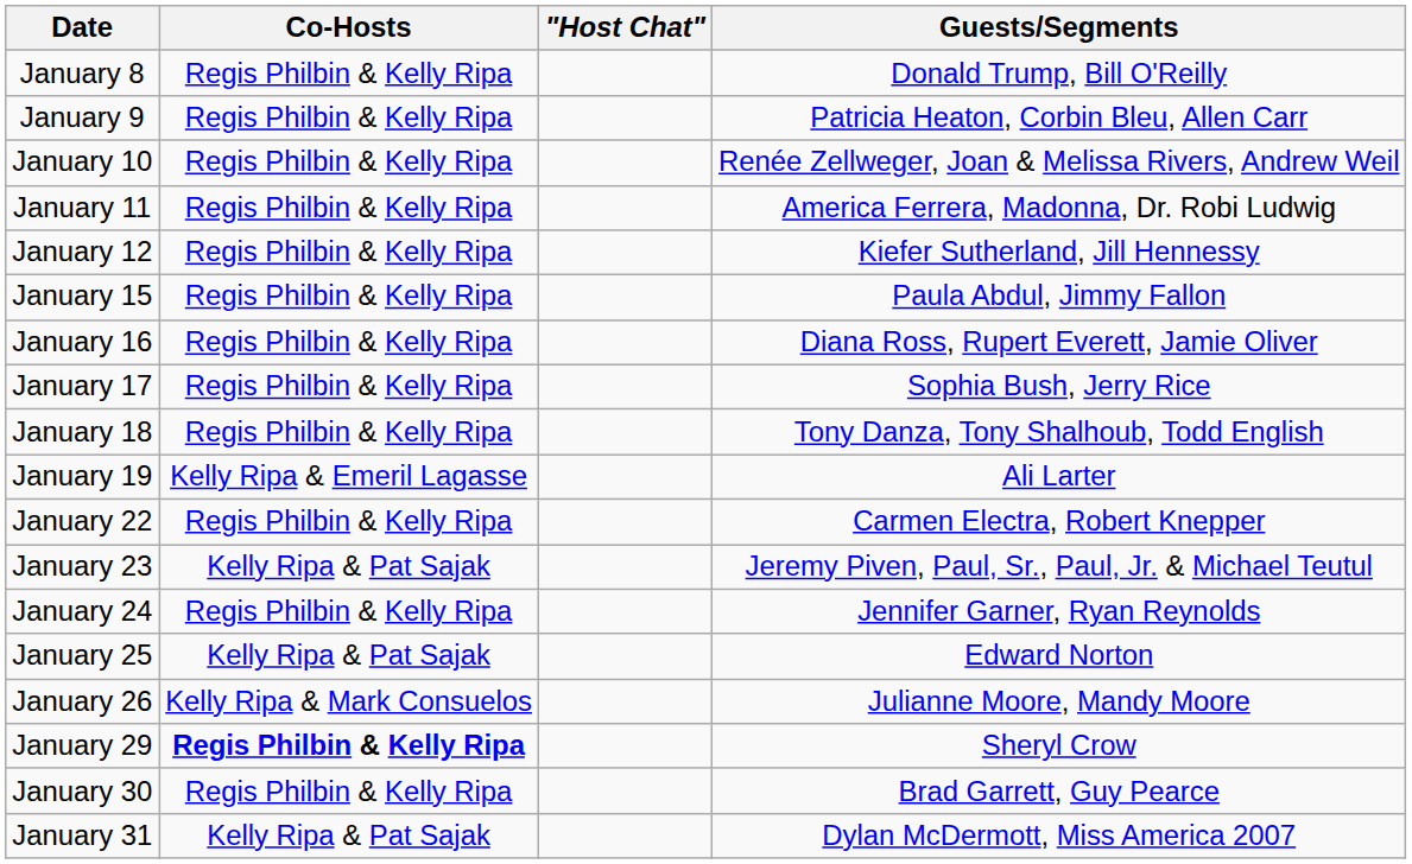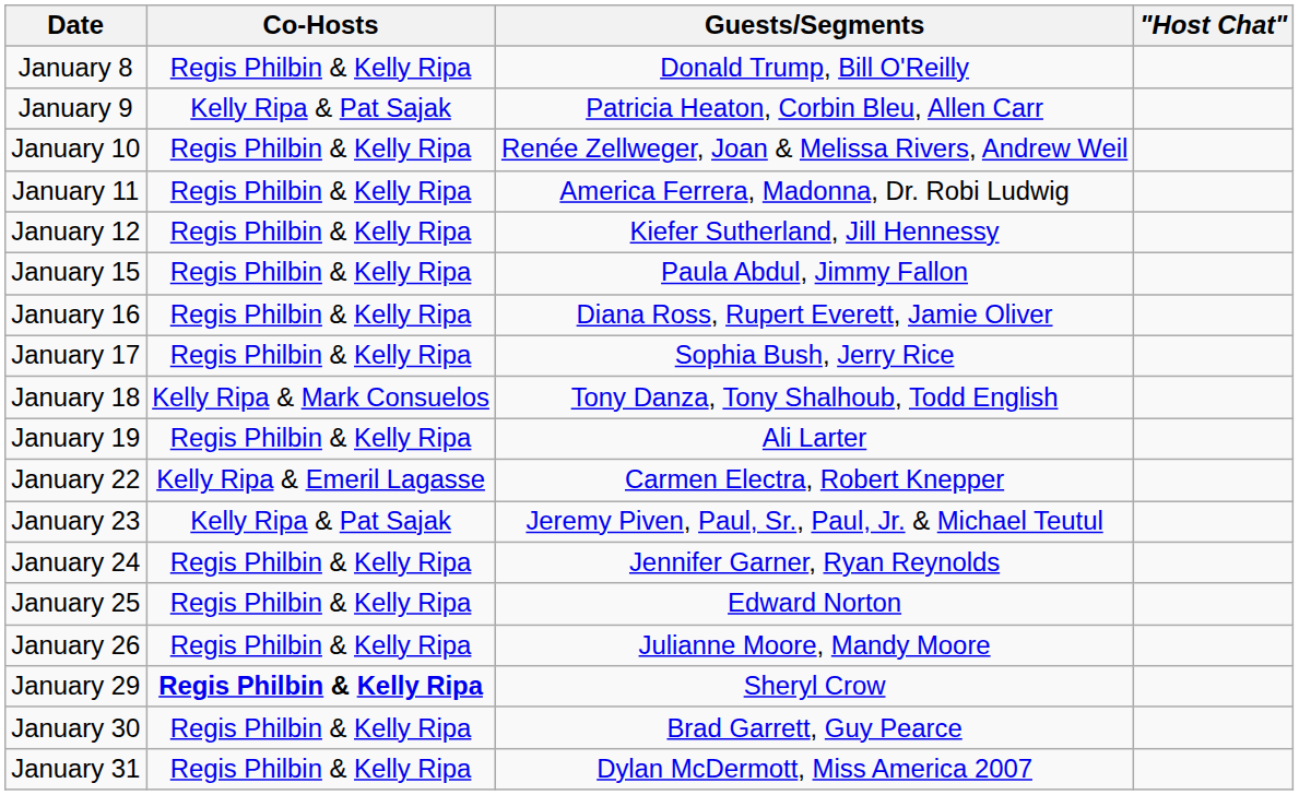 <table class="wikitable sortable" border="1" style="text-align:center">
 <tr>
 <th>Date</th>
 <th>Co-Hosts</th>
+<th>Guests/Segments</th>
 <th><em>"Host Chat"</em></th>
-<th>Guests/Segments</th>
 </tr>
 <tr>
 <td>January 8</td>
 <td><a href='#'>Regis Philbin</a> & <a href='#'>Kelly Ripa</a></td>
+<td><a href='#'>Donald Trump</a>, <a href='#'>Bill O'Reilly</a></td>
 <td></td>
-<td><a href='#'>Donald Trump</a>, <a href='#'>Bill O'Reilly</a></td>
 </tr>
 <tr>
 <td>January 9</td>
-<td><a href='#'>Regis Philbin</a> & <a href='#'>Kelly Ripa</a></td>
+<td><a href='#'>Kelly Ripa</a> & <a href='#'>Pat Sajak</a></td>
+<td><a href='#'>Patricia Heaton</a>, <a href='#'>Corbin Bleu</a>, <a href='#'>Allen Carr</a></td>
 <td></td>
-<td><a href='#'>Patricia Heaton</a>, <a href='#'>Corbin Bleu</a>, <a href='#'>Allen Carr</a></td>
 </tr>
 <tr>
 <td>January 10</td>
 <td><a href='#'>Regis Philbin</a> & <a href='#'>Kelly Ripa</a></td>
+<td><a href='#'>Renée Zellweger</a>, <a href='#'>Joan</a> & <a href='#'>Melissa Rivers</a>, <a href='#'>Andrew Weil</a></td>
 <td></td>
-<td><a href='#'>Renée Zellweger</a>, <a href='#'>Joan</a> & <a href='#'>Melissa Rivers</a>, <a href='#'>Andrew Weil</a></td>
 </tr>
 <tr>
 <td>January 11</td>
 <td><a href='#'>Regis Philbin</a> & <a href='#'>Kelly Ripa</a></td>
+<td><a href='#'>America Ferrera</a>, <a href='#'>Madonna</a>, Dr. Robi Ludwig</td>
 <td></td>
-<td><a href='#'>America Ferrera</a>, <a href='#'>Madonna</a>, Dr. Robi Ludwig</td>
 </tr>
 <tr>
 <td>January 12</td>
 <td><a href='#'>Regis Philbin</a> & <a href='#'>Kelly Ripa</a></td>
+<td><a href='#'>Kiefer Sutherland</a>, <a href='#'>Jill Hennessy</a></td>
 <td></td>
-<td><a href='#'>Kiefer Sutherland</a>, <a href='#'>Jill Hennessy</a></td>
 </tr>
 <tr>
 <td>January 15</td>
 <td><a href='#'>Regis Philbin</a> & <a href='#'>Kelly Ripa</a></td>
+<td><a href='#'>Paula Abdul</a>, <a href='#'>Jimmy Fallon</a></td>
 <td></td>
-<td><a href='#'>Paula Abdul</a>, <a href='#'>Jimmy Fallon</a></td>
 </tr>
 <tr>
 <td>January 16</td>
 <td><a href='#'>Regis Philbin</a> & <a href='#'>Kelly Ripa</a></td>
+<td><a href='#'>Diana Ross</a>, <a href='#'>Rupert Everett</a>, <a href='#'>Jamie Oliver</a></td>
 <td></td>
-<td><a href='#'>Diana Ross</a>, <a href='#'>Rupert Everett</a>, <a href='#'>Jamie Oliver</a></td>
 </tr>
 <tr>
 <td>January 17</td>
 <td><a href='#'>Regis Philbin</a> & <a href='#'>Kelly Ripa</a></td>
+<td><a href='#'>Sophia Bush</a>, <a href='#'>Jerry Rice</a></td>
 <td></td>
-<td><a href='#'>Sophia Bush</a>, <a href='#'>Jerry Rice</a></td>
 </tr>
 <tr>
 <td>January 18</td>
-<td><a href='#'>Regis Philbin</a> & <a href='#'>Kelly Ripa</a></td>
+<td><a href='#'>Kelly Ripa</a> & <a href='#'>Mark Consuelos</a></td>
+<td><a href='#'>Tony Danza</a>, <a href='#'>Tony Shalhoub</a>, <a href='#'>Todd English</a></td>
 <td></td>
-<td><a href='#'>Tony Danza</a>, <a href='#'>Tony Shalhoub</a>, <a href='#'>Todd English</a></td>
 </tr>
 <tr>
 <td>January 19</td>
-<td><a href='#'>Kelly Ripa</a> & <a href='#'>Emeril Lagasse</a></td>
+<td><a href='#'>Regis Philbin</a> & <a href='#'>Kelly Ripa</a></td>
+<td><a href='#'>Ali Larter</a></td>
 <td></td>
-<td><a href='#'>Ali Larter</a></td>
 </tr>
 <tr>
 <td>January 22</td>
-<td><a href='#'>Regis Philbin</a> & <a href='#'>Kelly Ripa</a></td>
+<td><a href='#'>Kelly Ripa</a> & <a href='#'>Emeril Lagasse</a></td>
+<td><a href='#'>Carmen Electra</a>, <a href='#'>Robert Knepper</a></td>
 <td></td>
-<td><a href='#'>Carmen Electra</a>, <a href='#'>Robert Knepper</a></td>
 </tr>
 <tr>
 <td>January 23</td>
 <td><a href='#'>Kelly Ripa</a> & <a href='#'>Pat Sajak</a></td>
+<td><a href='#'>Jeremy Piven</a>, <a href='#'>Paul, Sr.</a>, <a href='#'>Paul, Jr.</a> & <a href='#'>Michael Teutul</a></td>
 <td></td>
-<td><a href='#'>Jeremy Piven</a>, <a href='#'>Paul, Sr.</a>, <a href='#'>Paul, Jr.</a> & <a href='#'>Michael Teutul</a></td>
 </tr>
 <tr>
 <td>January 24</td>
 <td><a href='#'>Regis Philbin</a> & <a href='#'>Kelly Ripa</a></td>
+<td><a href='#'>Jennifer Garner</a>, <a href='#'>Ryan Reynolds</a></td>
 <td></td>
-<td><a href='#'>Jennifer Garner</a>, <a href='#'>Ryan Reynolds</a></td>
 </tr>
 <tr>
 <td>January 25</td>
-<td><a href='#'>Kelly Ripa</a> & <a href='#'>Pat Sajak</a></td>
+<td><a href='#'>Regis Philbin</a> & <a href='#'>Kelly Ripa</a></td>
+<td><a href='#'>Edward Norton</a></td>
 <td></td>
-<td><a href='#'>Edward Norton</a></td>
 </tr>
 <tr>
 <td>January 26</td>
-<td><a href='#'>Kelly Ripa</a> & <a href='#'>Mark Consuelos</a></td>
+<td><a href='#'>Regis Philbin</a> & <a href='#'>Kelly Ripa</a></td>
+<td><a href='#'>Julianne Moore</a>, <a href='#'>Mandy Moore</a></td>
 <td></td>
-<td><a href='#'>Julianne Moore</a>, <a href='#'>Mandy Moore</a></td>
 </tr>
 <tr>
 <td>January 29</td>
 <td><strong><a href='#'>Regis Philbin</a> & <a href='#'>Kelly Ripa</a></strong></td>
+<td><a href='#'>Sheryl Crow</a></td>
 <td></td>
-<td><a href='#'>Sheryl Crow</a></td>
 </tr>
 <tr>
 <td>January 30</td>
 <td><a href='#'>Regis Philbin</a> & <a href='#'>Kelly Ripa</a></td>
+<td><a href='#'>Brad Garrett</a>, <a href='#'>Guy Pearce</a></td>
 <td></td>
-<td><a href='#'>Brad Garrett</a>, <a href='#'>Guy Pearce</a></td>
 </tr>
 <tr>
 <td>January 31</td>
-<td><a href='#'>Kelly Ripa</a> & <a href='#'>Pat Sajak</a></td>
+<td><a href='#'>Regis Philbin</a> & <a href='#'>Kelly Ripa</a></td>
+<td><a href='#'>Dylan McDermott</a>, <a href='#'>Miss America 2007</a></td>
 <td></td>
-<td><a href='#'>Dylan McDermott</a>, <a href='#'>Miss America 2007</a></td>
 </tr>
 </table>
